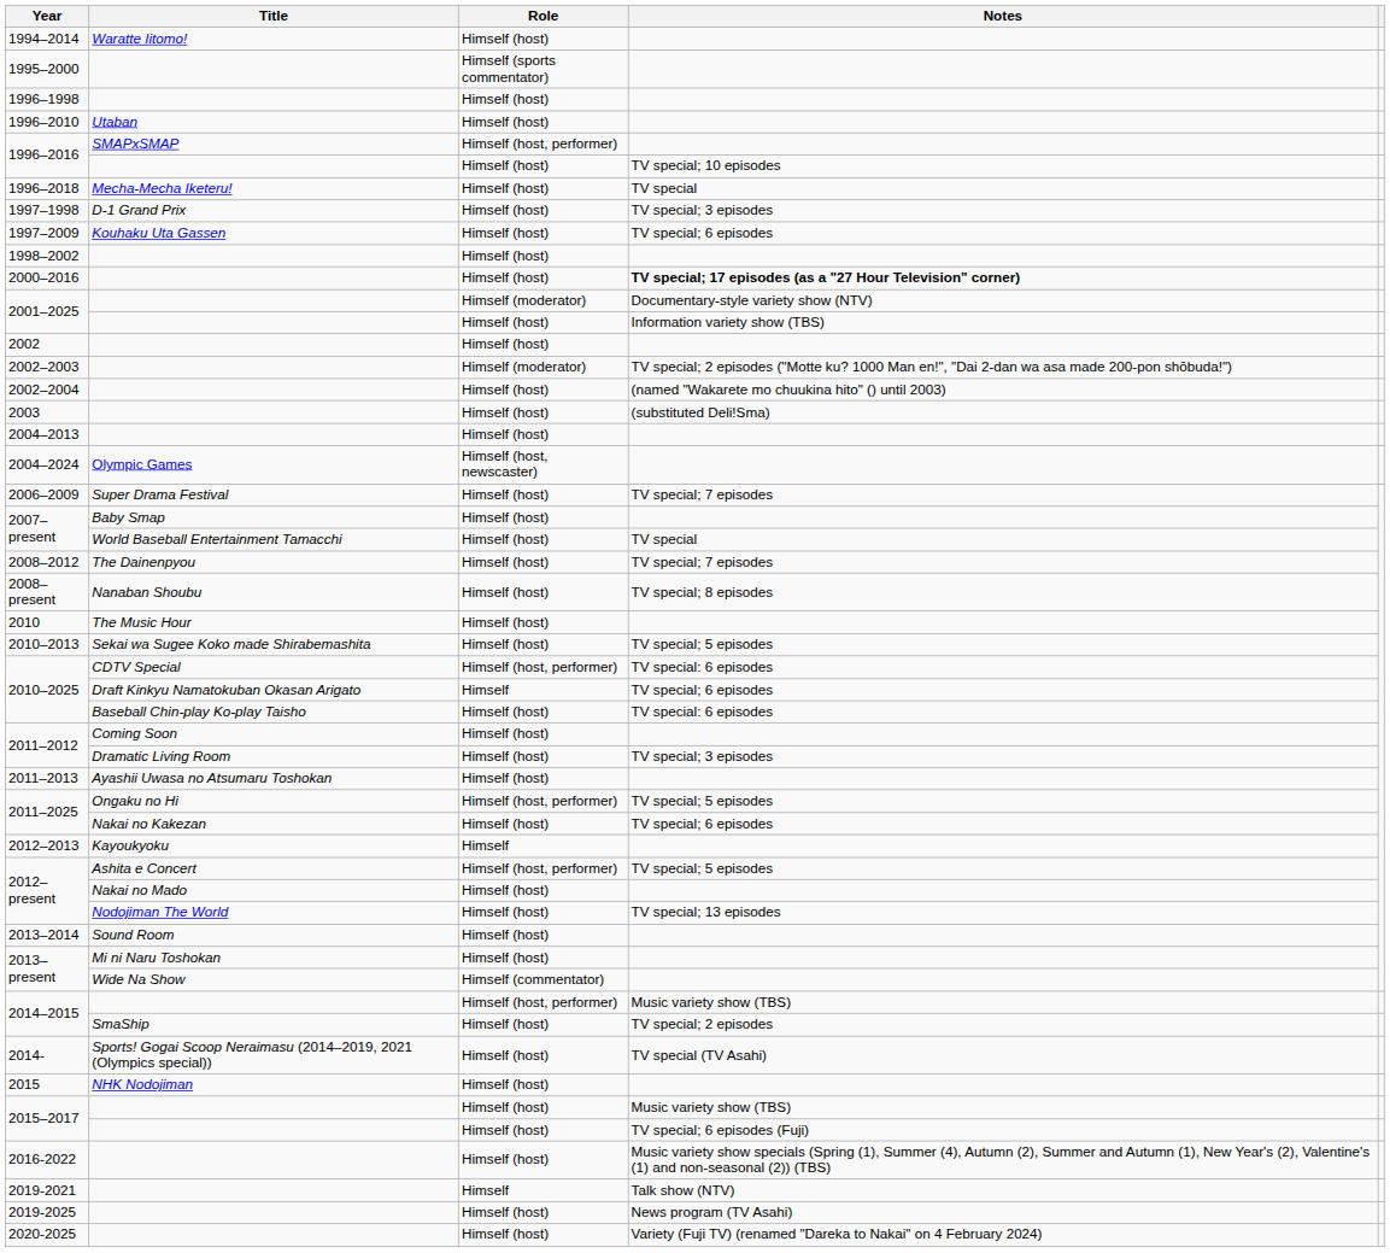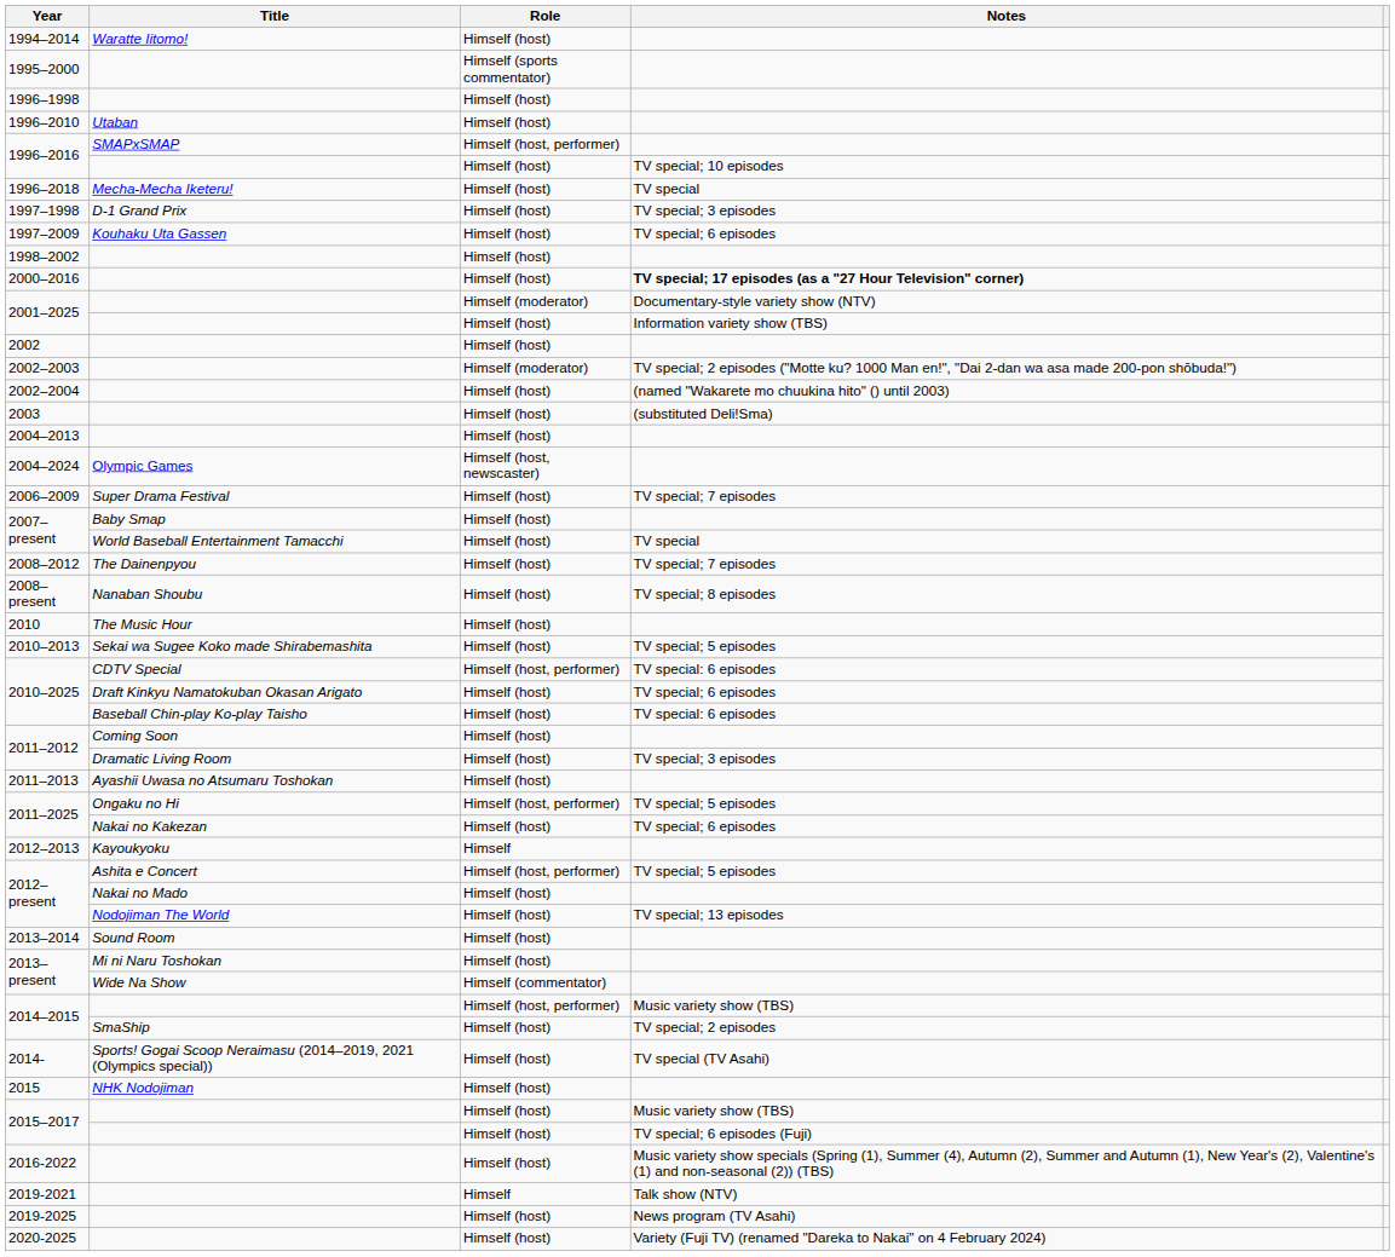 <table class="wikitable">
 <tr>
 <th>Year</th>
 <th>Title</th>
 <th>Role</th>
 <th>Notes</th>
 <th></th>
 </tr>
 <tr>
 <td>1994–2014</td>
 <td><em><a href='#'>Waratte Iitomo!</a></em></td>
 <td>Himself (host)</td>
 <td></td>
 <td></td>
 </tr>
 <tr>
 <td>1995–2000</td>
 <td><em></em></td>
 <td>Himself (sports commentator)</td>
 <td></td>
 <td></td>
 </tr>
 <tr>
 <td>1996–1998</td>
 <td><em></em></td>
 <td>Himself (host)</td>
 <td></td>
 <td></td>
 </tr>
 <tr>
 <td>1996–2010</td>
 <td><em><a href='#'>Utaban</a></em></td>
 <td>Himself (host)</td>
 <td></td>
 <td></td>
 </tr>
 <tr>
 <td rowspan="2">1996–2016</td>
 <td><em><a href='#'>SMAPxSMAP</a></em></td>
 <td>Himself (host, performer)</td>
 <td></td>
 <td></td>
 </tr>
 <tr>
 <td><em></em></td>
 <td>Himself (host)</td>
 <td>TV special; 10 episodes</td>
 <td></td>
 </tr>
 <tr>
 <td>1996–2018</td>
 <td><em><a href='#'>Mecha-Mecha Iketeru!</a></em></td>
 <td>Himself (host)</td>
 <td>TV special</td>
 <td></td>
 </tr>
 <tr>
 <td>1997–1998</td>
 <td><em>D-1 Grand Prix</em></td>
 <td>Himself (host)</td>
 <td>TV special; 3 episodes</td>
 <td></td>
 </tr>
 <tr>
 <td>1997–2009</td>
 <td><em><a href='#'>Kouhaku Uta Gassen</a></em></td>
 <td>Himself (host)</td>
 <td>TV special; 6 episodes</td>
 <td></td>
 </tr>
 <tr>
 <td>1998–2002</td>
 <td><em></em></td>
 <td>Himself (host)</td>
 <td></td>
 <td></td>
 </tr>
 <tr>
 <td>2000–2016</td>
 <td><em></em></td>
 <td>Himself (host)</td>
 <td><strong>TV special; 17 episodes (as a "27 Hour Television" corner)</strong></td>
 <td></td>
 </tr>
 <tr>
 <td rowspan="2">2001–2025</td>
 <td><em></em></td>
 <td>Himself (moderator)</td>
 <td>Documentary-style variety show (NTV)</td>
 <td></td>
 </tr>
 <tr>
 <td><em></em></td>
 <td>Himself (host)</td>
 <td>Information variety show (TBS)</td>
 <td></td>
 </tr>
 <tr>
 <td>2002</td>
 <td><em></em></td>
 <td>Himself (host)</td>
 <td></td>
 <td></td>
 </tr>
 <tr>
 <td>2002–2003</td>
 <td><em></em></td>
 <td>Himself (moderator)</td>
 <td>TV special; 2 episodes ("Motte ku? 1000 Man en!", "Dai 2-dan wa asa made 200-pon shōbuda!")</td>
 <td></td>
 </tr>
 <tr>
 <td>2002–2004</td>
 <td><em></em></td>
 <td>Himself (host)</td>
 <td>(named "Wakarete mo chuukina hito" () until 2003)</td>
 <td></td>
 </tr>
 <tr>
 <td>2003</td>
 <td><em></em></td>
 <td>Himself (host)</td>
 <td>(substituted Deli!Sma)</td>
 <td></td>
 </tr>
 <tr>
 <td>2004–2013</td>
 <td><em></em></td>
 <td>Himself (host)</td>
 <td></td>
 <td></td>
 </tr>
 <tr>
 <td>2004–2024</td>
 <td><a href='#'>Olympic Games</a></td>
 <td>Himself (host, newscaster)</td>
 <td></td>
 <td></td>
 </tr>
 <tr>
 <td>2006–2009</td>
 <td><em>Super Drama Festival</em></td>
 <td>Himself (host)</td>
 <td>TV special; 7 episodes</td>
 </tr>
 <tr>
 <td rowspan="2">2007–present</td>
 <td><em>Baby Smap</em></td>
 <td>Himself (host)</td>
 <td></td>
 </tr>
 <tr>
 <td><em>World Baseball Entertainment Tamacchi</em></td>
 <td>Himself (host)</td>
 <td>TV special</td>
 </tr>
 <tr>
 <td>2008–2012</td>
 <td><em>The Dainenpyou</em></td>
 <td>Himself (host)</td>
 <td>TV special; 7 episodes</td>
 </tr>
 <tr>
 <td>2008–present</td>
 <td><em>Nanaban Shoubu</em></td>
 <td>Himself (host)</td>
 <td>TV special; 8 episodes</td>
 </tr>
 <tr>
 <td>2010</td>
 <td><em>The Music Hour</em></td>
 <td>Himself (host)</td>
 <td></td>
 </tr>
 <tr>
 <td>2010–2013</td>
 <td><em>Sekai wa Sugee Koko made Shirabemashita</em></td>
 <td>Himself (host)</td>
 <td>TV special; 5 episodes</td>
 </tr>
 <tr>
 <td rowspan="3">2010–2025</td>
 <td><em>CDTV Special</em></td>
 <td>Himself (host, performer)</td>
 <td>TV special: 6 episodes</td>
 </tr>
 <tr>
 <td><em>Draft Kinkyu Namatokuban Okasan Arigato</em></td>
-<td>Himself</td>
+<td>Himself (host)</td>
 <td>TV special; 6 episodes</td>
 </tr>
 <tr>
 <td><em>Baseball Chin-play Ko-play Taisho</em></td>
 <td>Himself (host)</td>
 <td>TV special: 6 episodes</td>
 </tr>
 <tr>
 <td rowspan="2">2011–2012</td>
 <td><em>Coming Soon</em></td>
 <td>Himself (host)</td>
 <td></td>
 </tr>
 <tr>
 <td><em>Dramatic Living Room</em></td>
 <td>Himself (host)</td>
 <td>TV special; 3 episodes</td>
 </tr>
 <tr>
 <td>2011–2013</td>
 <td><em>Ayashii Uwasa no Atsumaru Toshokan</em></td>
 <td>Himself (host)</td>
 <td></td>
 </tr>
 <tr>
 <td rowspan="2">2011–2025</td>
 <td><em>Ongaku no Hi</em></td>
 <td>Himself (host, performer)</td>
 <td>TV special; 5 episodes</td>
 </tr>
 <tr>
 <td><em>Nakai no Kakezan</em></td>
 <td>Himself (host)</td>
 <td>TV special; 6 episodes</td>
 </tr>
 <tr>
 <td>2012–2013</td>
 <td><em>Kayoukyoku</em></td>
 <td>Himself</td>
 <td></td>
 </tr>
 <tr>
 <td rowspan="3">2012–present</td>
 <td><em>Ashita e Concert</em></td>
 <td>Himself (host, performer)</td>
 <td>TV special; 5 episodes</td>
 </tr>
 <tr>
 <td><em>Nakai no Mado</em></td>
 <td>Himself (host)</td>
 <td></td>
 </tr>
 <tr>
 <td><em><a href='#'>Nodojiman The World</a></em></td>
 <td>Himself (host)</td>
 <td>TV special; 13 episodes</td>
 </tr>
 <tr>
 <td>2013–2014</td>
 <td><em>Sound Room</em></td>
 <td>Himself (host)</td>
 <td></td>
 </tr>
 <tr>
 <td rowspan="2">2013–present</td>
 <td><em>Mi ni Naru Toshokan</em></td>
 <td>Himself (host)</td>
 <td></td>
 </tr>
 <tr>
 <td><em>Wide Na Show</em></td>
 <td>Himself (commentator)</td>
 <td></td>
 </tr>
 <tr>
 <td rowspan="2">2014–2015</td>
 <td><em></em></td>
 <td>Himself (host, performer)</td>
 <td>Music variety show (TBS)</td>
 <td></td>
 </tr>
 <tr>
 <td><em>SmaShip</em></td>
 <td>Himself (host)</td>
 <td>TV special; 2 episodes</td>
 </tr>
 <tr>
 <td>2014-</td>
 <td><em>Sports! Gogai Scoop Neraimasu</em> (2014–2019, 2021 (Olympics special))</td>
 <td>Himself (host)</td>
 <td>TV special (TV Asahi)</td>
 <td></td>
 </tr>
 <tr>
 <td>2015</td>
 <td><em><a href='#'>NHK Nodojiman</a></em></td>
 <td>Himself (host)</td>
 <td></td>
 </tr>
 <tr>
 <td rowspan="2">2015–2017</td>
 <td><em></em></td>
 <td>Himself (host)</td>
 <td>Music variety show (TBS)</td>
 <td></td>
 </tr>
 <tr>
 <td><em></em></td>
 <td>Himself (host)</td>
 <td>TV special; 6 episodes (Fuji)</td>
 <td></td>
 </tr>
 <tr>
 <td>2016-2022</td>
 <td><em></em></td>
 <td>Himself (host)</td>
 <td>Music variety show specials (Spring (1), Summer (4), Autumn (2), Summer and Autumn (1), New Year's (2), Valentine's (1) and non-seasonal (2)) (TBS)</td>
 <td></td>
 </tr>
 <tr>
 <td>2019-2021</td>
 <td><em></em></td>
 <td>Himself</td>
 <td>Talk show (NTV)</td>
 <td></td>
 </tr>
 <tr>
 <td>2019-2025</td>
 <td><em></em></td>
 <td>Himself (host)</td>
 <td>News program (TV Asahi)</td>
 <td></td>
 </tr>
 <tr>
 <td>2020-2025</td>
 <td><em></em></td>
 <td>Himself (host)</td>
 <td>Variety (Fuji TV) (renamed "Dareka to Nakai" on 4 February 2024)</td>
 <td></td>
 </tr>
 </table>
